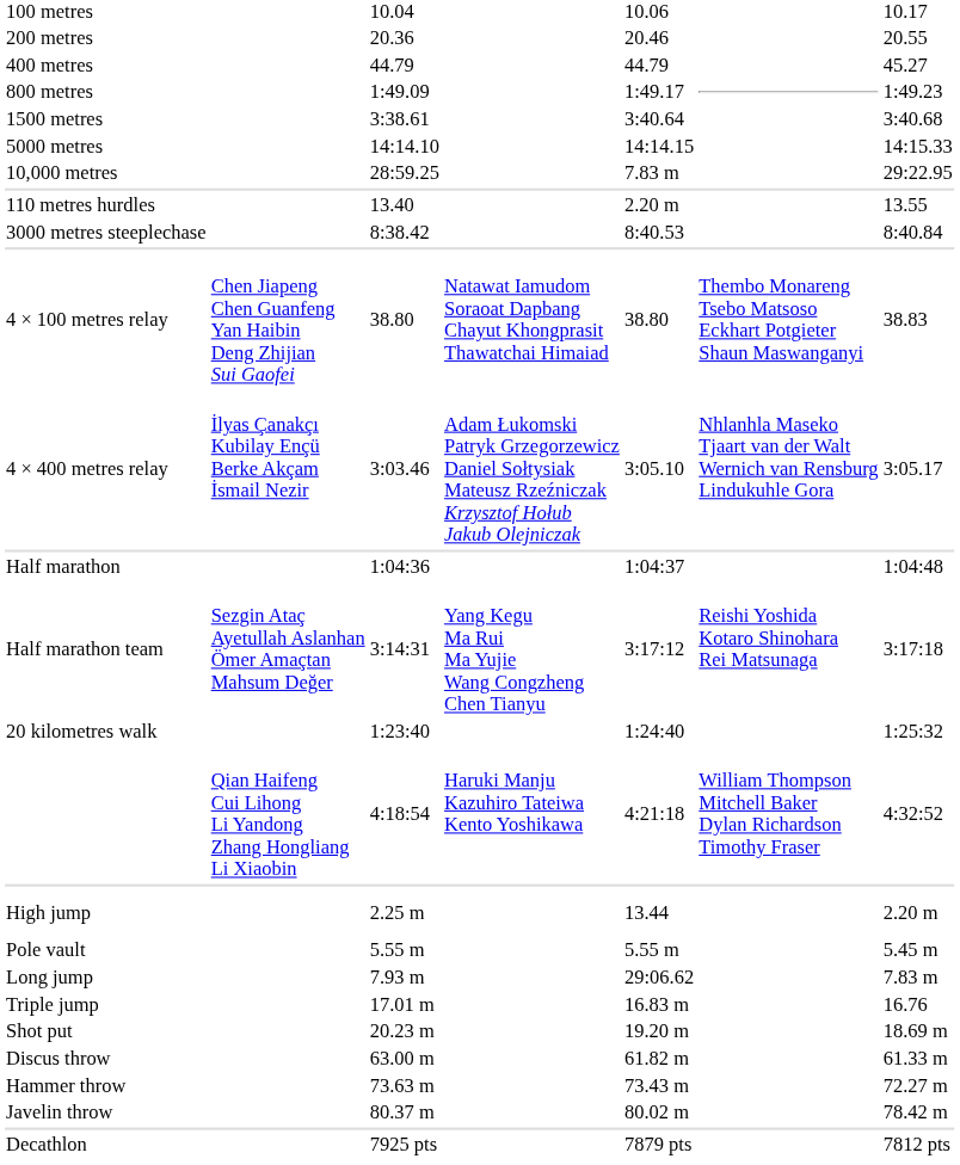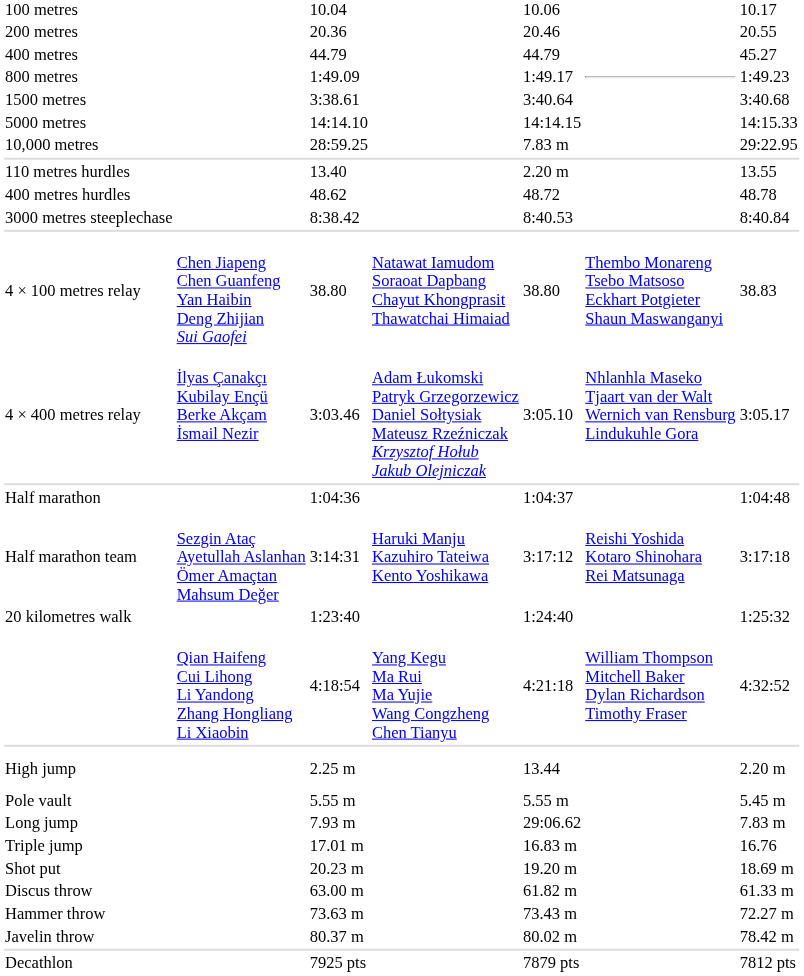 <table>
 <tr>
 <td>100 metres<br></td>
 <td></td>
 <td>10.04</td>
 <td></td>
 <td>10.06</td>
 <td></td>
 <td>10.17</td>
 </tr>
 <tr>
 <td>200 metres<br></td>
 <td></td>
 <td>20.36</td>
 <td></td>
 <td>20.46</td>
 <td></td>
 <td>20.55 </td>
 </tr>
 <tr>
 <td>400 metres<br></td>
 <td></td>
 <td>44.79  </td>
 <td></td>
 <td>44.79 </td>
 <td></td>
 <td>45.27 </td>
 </tr>
 <tr>
 <td>800 metres<br></td>
 <td></td>
 <td>1:49.09</td>
 <td></td>
 <td>1:49.17</td>
 <td><hr></td>
 <td>1:49.23</td>
 </tr>
 <tr>
 <td>1500 metres<br></td>
 <td></td>
 <td>3:38.61</td>
 <td></td>
 <td>3:40.64</td>
 <td></td>
 <td>3:40.68</td>
 </tr>
 <tr>
 <td>5000 metres<br></td>
 <td></td>
 <td>14:14.10</td>
 <td></td>
 <td>14:14.15</td>
 <td></td>
 <td>14:15.33 </td>
 </tr>
 <tr>
 <td>10,000 metres<br></td>
 <td></td>
 <td>28:59.25</td>
 <td></td>
 <td>7.83 m</td>
 <td></td>
 <td>29:22.95</td>
 </tr>
 <tr>
 <td bgcolor="#dddddd" colspan="7"></td>
 </tr>
 <tr>
 <td>110 metres hurdles<br></td>
 <td></td>
 <td>13.40</td>
 <td></td>
 <td>2.20 m</td>
 <td></td>
 <td>13.55</td>
 </tr>
 <tr>
+<td>400 metres hurdles<br></td>
+<td></td>
+<td>48.62 </td>
+<td></td>
+<td>48.72 </td>
+<td></td>
+<td>48.78 </td>
+</tr>
+<tr>
 <td>3000 metres steeplechase<br></td>
 <td></td>
 <td>8:38.42</td>
 <td></td>
 <td>8:40.53</td>
 <td></td>
 <td>8:40.84</td>
 </tr>
 <tr>
 <td bgcolor="#dddddd" colspan="7"></td>
 </tr>
 <tr>
 <td>4 × 100 metres relay<br></td>
 <td valign=top><br><a href='#'>Chen Jiapeng</a><br><a href='#'>Chen Guanfeng</a><br><a href='#'>Yan Haibin</a><br><a href='#'>Deng Zhijian</a><br><em><a href='#'>Sui Gaofei</a></em></td>
 <td>38.80 </td>
 <td valign=top><br><a href='#'>Natawat Iamudom</a><br><a href='#'>Soraoat Dapbang</a><br><a href='#'>Chayut Khongprasit</a><br><a href='#'>Thawatchai Himaiad</a></td>
 <td>38.80 </td>
 <td valign=top><br><a href='#'>Thembo Monareng</a><br><a href='#'>Tsebo Matsoso</a><br><a href='#'>Eckhart Potgieter</a><br><a href='#'>Shaun Maswanganyi</a></td>
 <td>38.83</td>
 </tr>
 <tr>
 <td>4 × 400 metres relay<br></td>
 <td valign=top><br><a href='#'>İlyas Çanakçı</a><br><a href='#'>Kubilay Ençü</a><br><a href='#'>Berke Akçam</a><br><a href='#'>İsmail Nezir</a></td>
 <td>3:03.46 </td>
 <td valign=top><br><a href='#'>Adam Łukomski</a><br><a href='#'>Patryk Grzegorzewicz</a><br><a href='#'>Daniel Sołtysiak</a><br><a href='#'>Mateusz Rzeźniczak</a><br><em><a href='#'>Krzysztof Hołub</a><br><a href='#'>Jakub Olejniczak</a></em></td>
 <td>3:05.10 </td>
 <td valign=top><br><a href='#'>Nhlanhla Maseko</a><br><a href='#'>Tjaart van der Walt</a><br><a href='#'>Wernich van Rensburg</a><br><a href='#'>Lindukuhle Gora</a></td>
 <td>3:05.17 </td>
 </tr>
 <tr>
 <td bgcolor="#dddddd" colspan="7"></td>
 </tr>
 <tr>
 <td>Half marathon<br></td>
 <td></td>
 <td>1:04:36</td>
 <td></td>
 <td>1:04:37 </td>
 <td></td>
 <td>1:04:48</td>
 </tr>
 <tr>
 <td>Half marathon team<br></td>
 <td valign=top><br><a href='#'>Sezgin Ataç</a><br><a href='#'>Ayetullah Aslanhan</a><br><a href='#'>Ömer Amaçtan</a><br><a href='#'>Mahsum Değer</a></td>
 <td>3:14:31</td>
-<td valign=top><br><a href='#'>Yang Kegu</a><br><a href='#'>Ma Rui</a><br><a href='#'>Ma Yujie</a><br><a href='#'>Wang Congzheng</a><br><a href='#'>Chen Tianyu</a></td>
+<td valign=top><br><a href='#'>Haruki Manju</a><br><a href='#'>Kazuhiro Tateiwa</a><br><a href='#'>Kento Yoshikawa</a></td>
 <td>3:17:12</td>
 <td valign=top><br><a href='#'>Reishi Yoshida</a><br><a href='#'>Kotaro Shinohara</a><br><a href='#'>Rei Matsunaga</a></td>
 <td>3:17:18</td>
 </tr>
 <tr>
 <td>20 kilometres walk<br></td>
 <td></td>
 <td>1:23:40</td>
 <td></td>
 <td>1:24:40</td>
 <td></td>
 <td>1:25:32</td>
 </tr>
 <tr>
 <td><br></td>
 <td valign=top><br><a href='#'>Qian Haifeng</a><br><a href='#'>Cui Lihong</a><br><a href='#'>Li Yandong</a><br><a href='#'>Zhang Hongliang</a><br><a href='#'>Li Xiaobin</a></td>
 <td>4:18:54</td>
-<td valign=top><br><a href='#'>Haruki Manju</a><br><a href='#'>Kazuhiro Tateiwa</a><br><a href='#'>Kento Yoshikawa</a></td>
+<td valign=top><br><a href='#'>Yang Kegu</a><br><a href='#'>Ma Rui</a><br><a href='#'>Ma Yujie</a><br><a href='#'>Wang Congzheng</a><br><a href='#'>Chen Tianyu</a></td>
 <td>4:21:18</td>
 <td valign=top><br><a href='#'>William Thompson</a><br><a href='#'>Mitchell Baker</a><br><a href='#'>Dylan Richardson</a><br><a href='#'>Timothy Fraser</a></td>
 <td>4:32:52</td>
 </tr>
 <tr>
 <td bgcolor="#dddddd" colspan="7"></td>
 </tr>
 <tr>
 <td>High jump<br></td>
 <td></td>
 <td>2.25 m </td>
 <td></td>
 <td>13.44 </td>
 <td><br><br></td>
 <td>2.20 m</td>
 </tr>
 <tr>
 <td>Pole vault<br></td>
 <td></td>
 <td>5.55 m</td>
 <td></td>
 <td>5.55 m</td>
 <td></td>
 <td>5.45 m</td>
 </tr>
 <tr>
 <td>Long jump<br></td>
 <td></td>
 <td>7.93 m </td>
 <td></td>
 <td>29:06.62</td>
 <td></td>
 <td>7.83 m</td>
 </tr>
 <tr>
 <td>Triple jump<br></td>
 <td></td>
 <td>17.01 m</td>
 <td></td>
 <td>16.83 m </td>
 <td></td>
 <td>16.76 </td>
 </tr>
 <tr>
 <td>Shot put<br></td>
 <td></td>
 <td>20.23 m </td>
 <td></td>
 <td>19.20 m</td>
 <td></td>
 <td>18.69 m</td>
 </tr>
 <tr>
 <td>Discus throw<br></td>
 <td></td>
 <td>63.00 m </td>
 <td></td>
 <td>61.82 m </td>
 <td></td>
 <td>61.33 m </td>
 </tr>
 <tr>
 <td>Hammer throw<br></td>
 <td></td>
 <td>73.63 m</td>
 <td></td>
 <td>73.43 m</td>
 <td></td>
 <td>72.27 m</td>
 </tr>
 <tr>
 <td>Javelin throw<br></td>
 <td></td>
 <td>80.37 m</td>
 <td></td>
 <td>80.02 m</td>
 <td></td>
 <td>78.42 m</td>
 </tr>
 <tr>
 <td bgcolor="#dddddd" colspan="7"></td>
 </tr>
 <tr>
 <td>Decathlon<br></td>
 <td></td>
 <td>7925 pts </td>
 <td></td>
 <td>7879 pts</td>
 <td></td>
 <td>7812 pts </td>
 </tr>
 </table>
